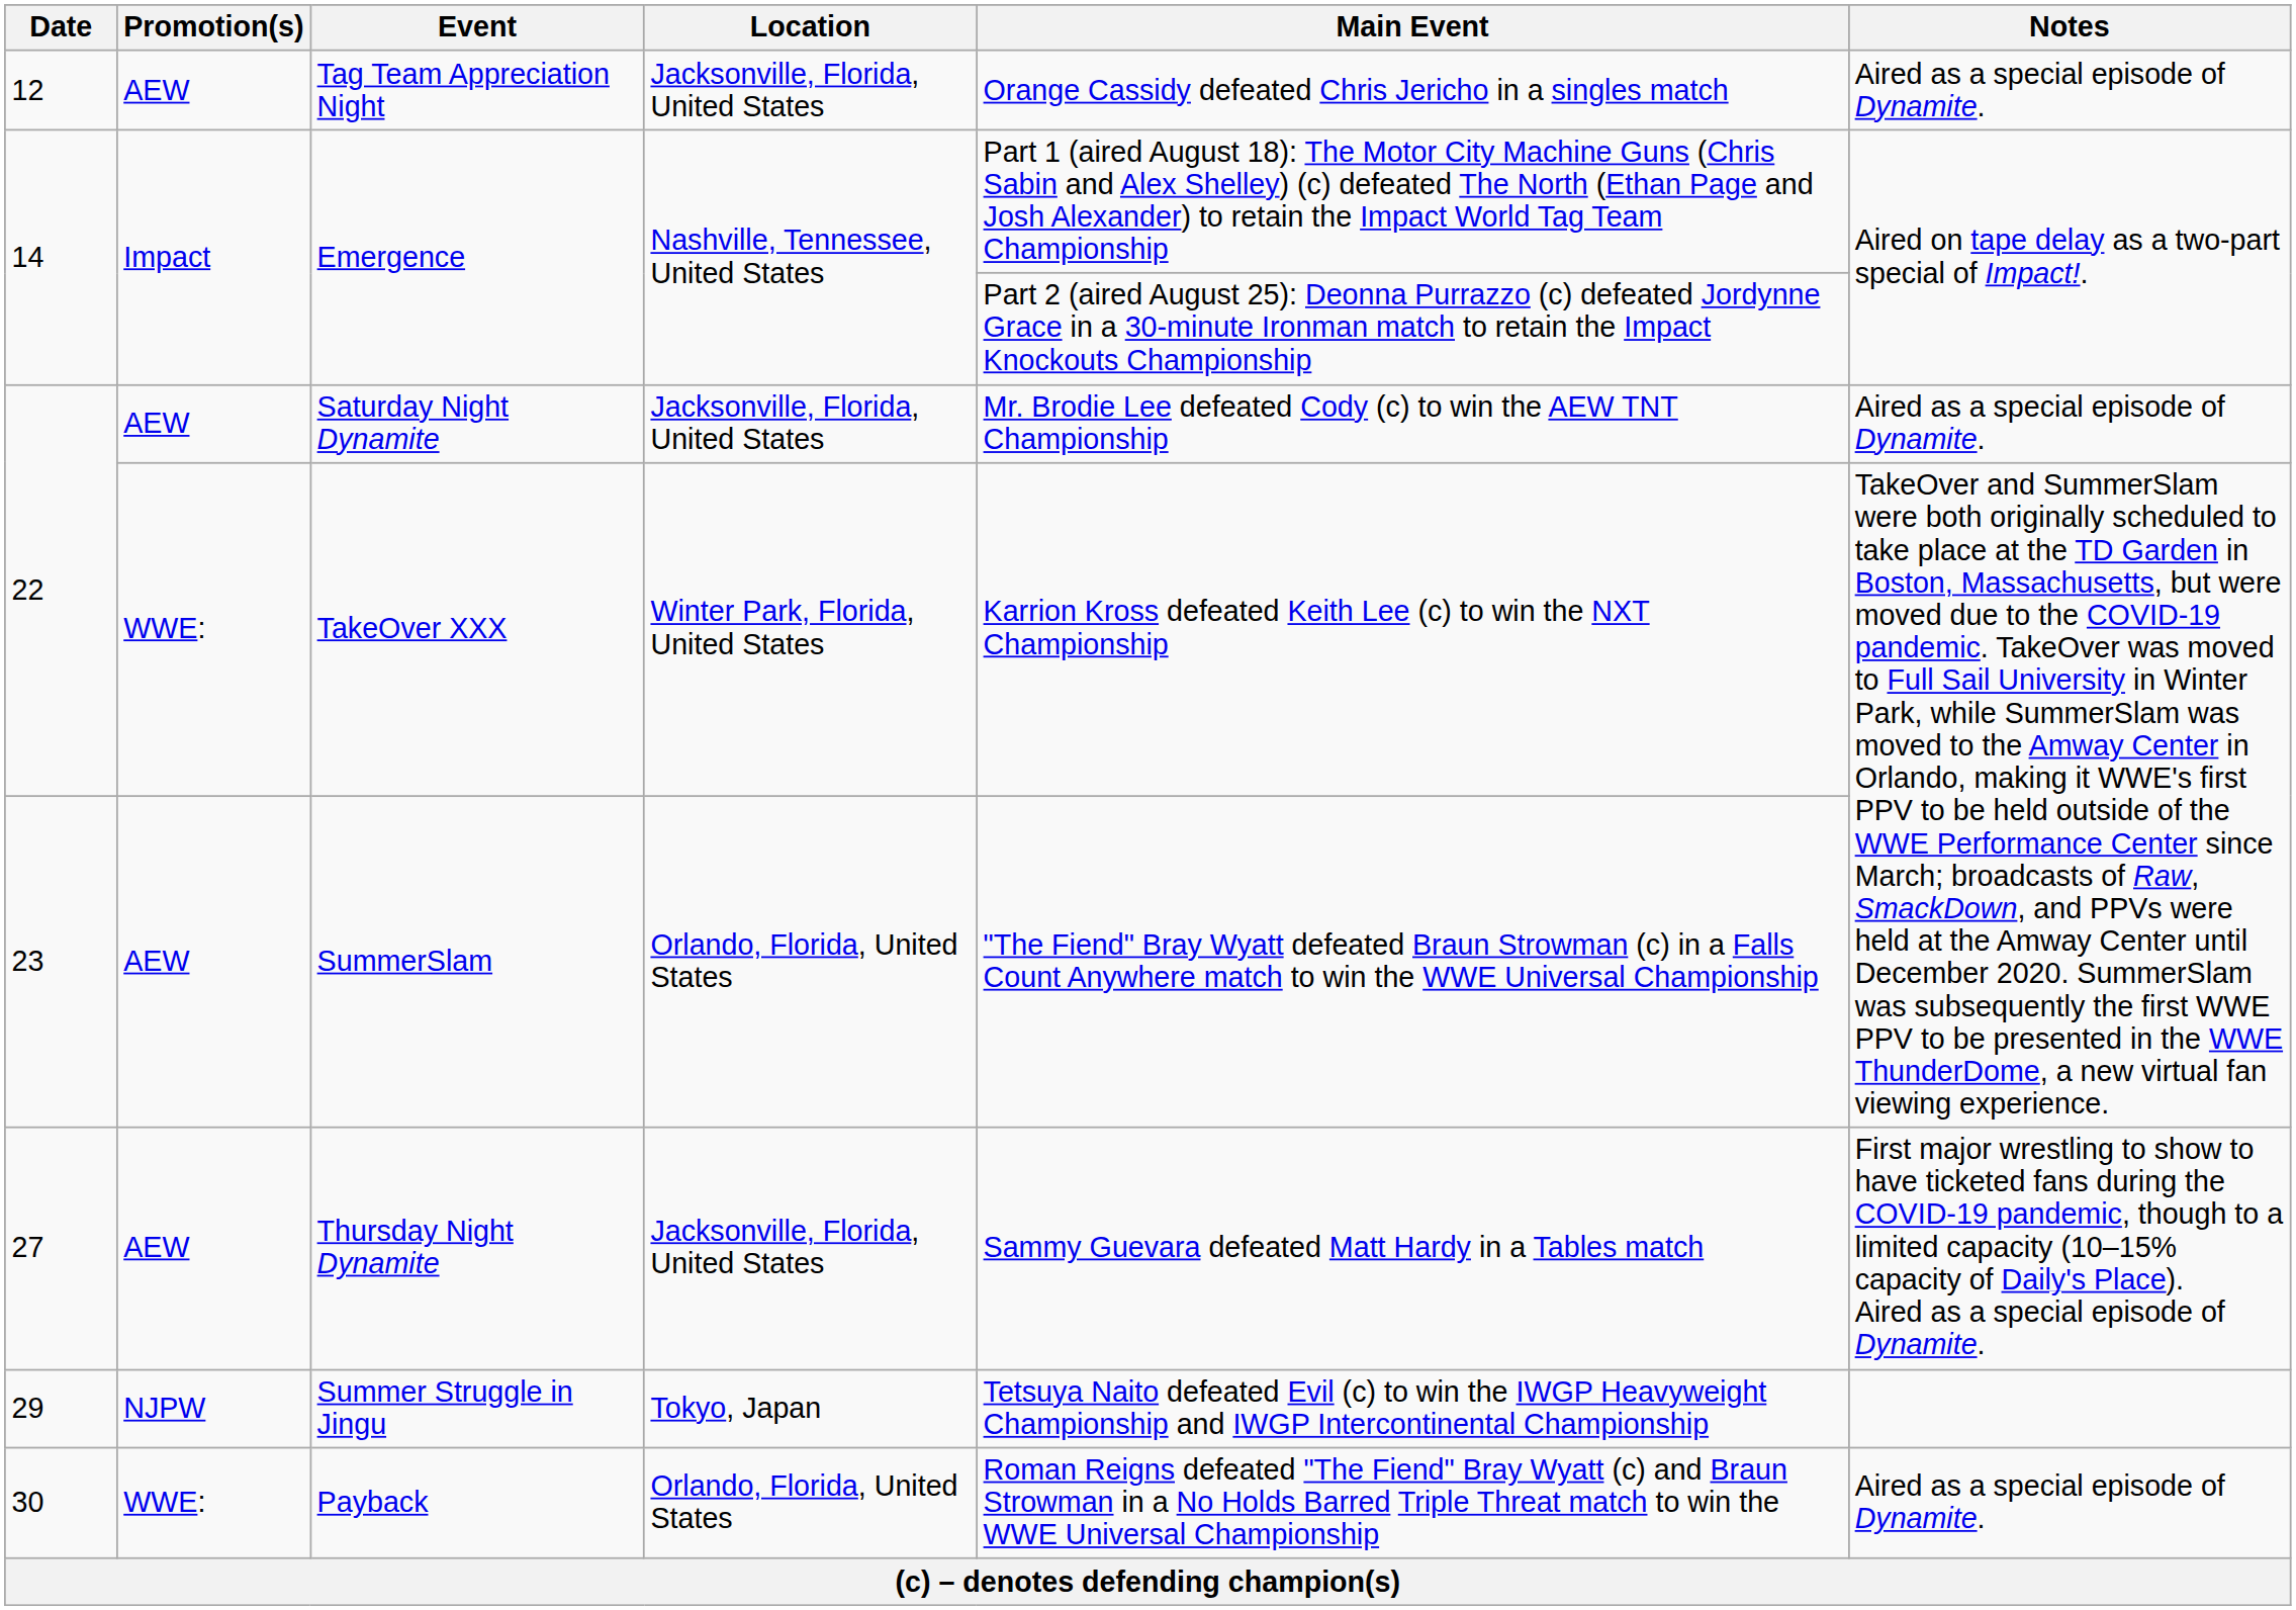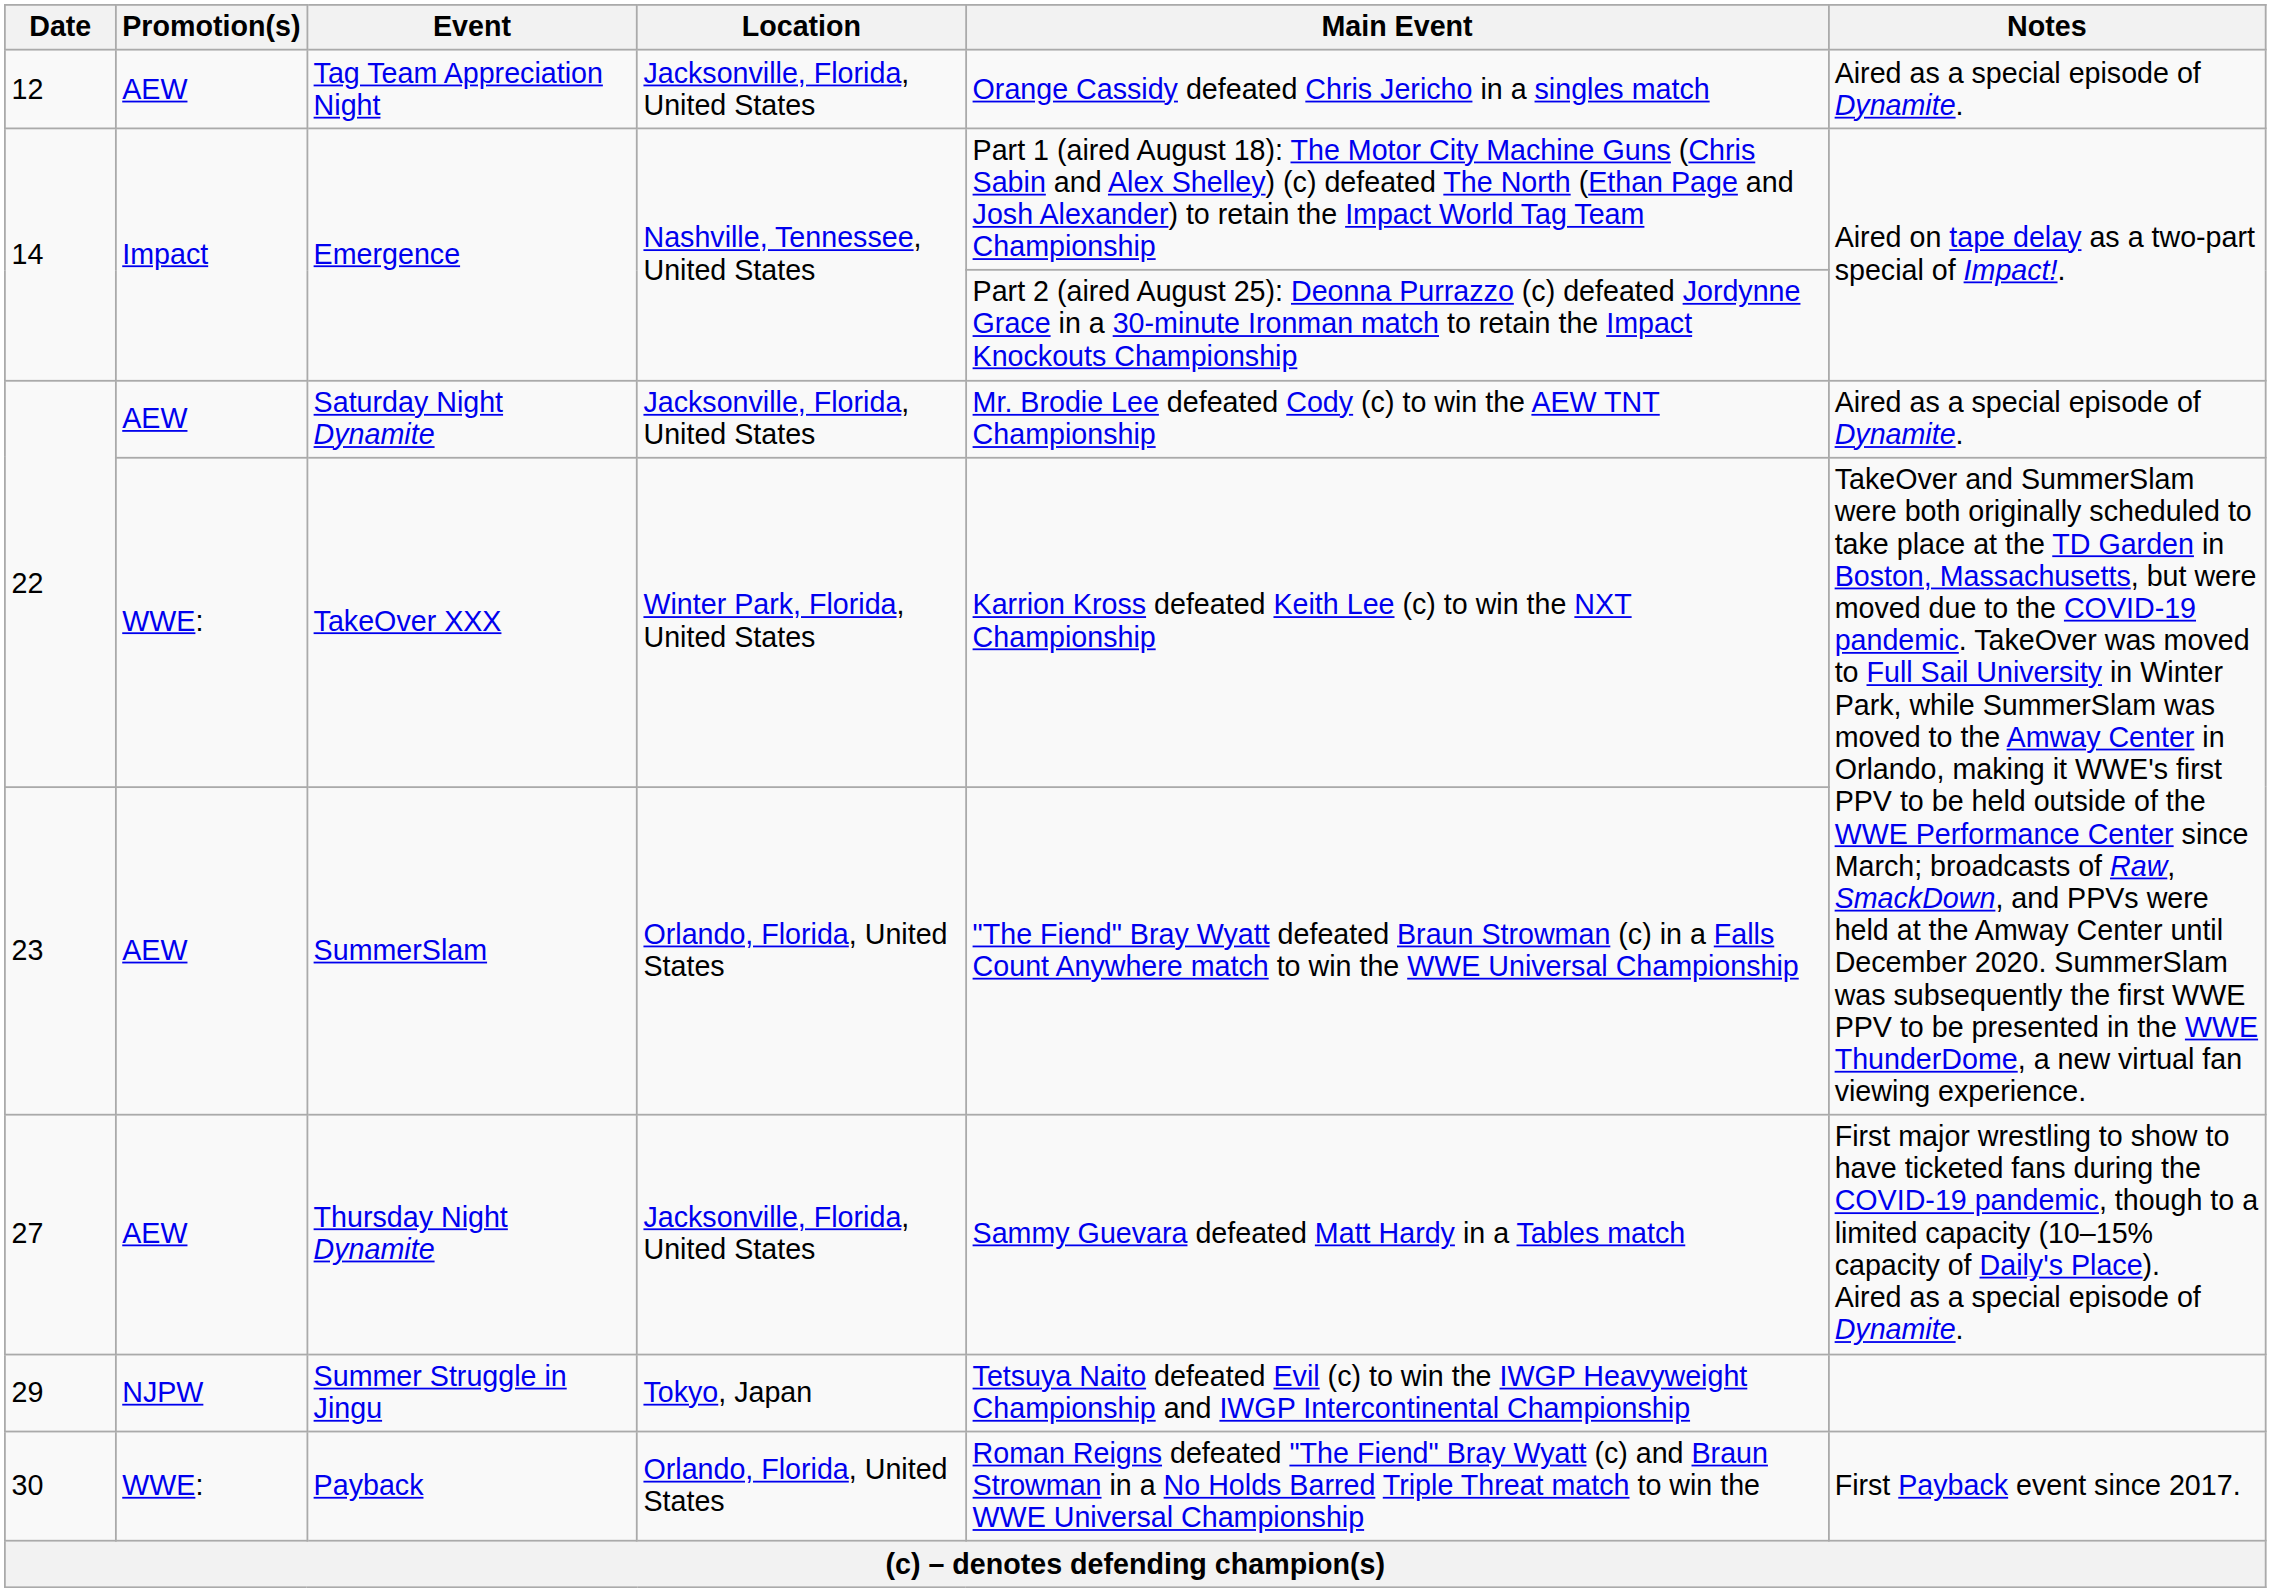 <table class="wikitable" style="width:100%;">
 <tr>
 <th width="5%">Date</th>
 <th width="5%">Promotion(s)</th>
 <th style="width:15%;">Event</th>
 <th style="width:15%;">Location</th>
 <th style="width:40%;">Main Event</th>
 <th style="width:20%;">Notes</th>
 </tr>
 <tr>
 <td>12</td>
 <td><a href='#'>AEW</a></td>
 <td><a href='#'>Tag Team Appreciation Night</a></td>
 <td><a href='#'>Jacksonville, Florida</a>, United States</td>
 <td><a href='#'>Orange Cassidy</a> defeated <a href='#'>Chris Jericho</a> in a <a href='#'>singles match</a></td>
 <td>Aired as a special episode of <em><a href='#'>Dynamite</a></em>.</td>
 </tr>
 <tr>
 <td rowspan=2>14</td>
 <td rowspan=2><a href='#'>Impact</a></td>
 <td rowspan=2><a href='#'>Emergence</a></td>
 <td rowspan=2><a href='#'>Nashville, Tennessee</a>, United States</td>
 <td>Part 1 (aired August 18): <a href='#'>The Motor City Machine Guns</a> (<a href='#'>Chris Sabin</a> and <a href='#'>Alex Shelley</a>) (c) defeated <a href='#'>The North</a> (<a href='#'>Ethan Page</a> and <a href='#'>Josh Alexander</a>) to retain the <a href='#'>Impact World Tag Team Championship</a></td>
 <td rowspan=2>Aired on <a href='#'>tape delay</a> as a two-part special of <em><a href='#'>Impact!</a></em>.</td>
 </tr>
 <tr>
 <td>Part 2 (aired August 25): <a href='#'>Deonna Purrazzo</a> (c) defeated <a href='#'>Jordynne Grace</a> in a <a href='#'>30-minute Ironman match</a> to retain the <a href='#'>Impact Knockouts Championship</a></td>
 </tr>
 <tr>
 <td rowspan=2>22</td>
 <td><a href='#'>AEW</a></td>
 <td><a href='#'>Saturday Night <em>Dynamite</em></a></td>
 <td><a href='#'>Jacksonville, Florida</a>, United States</td>
 <td><a href='#'>Mr. Brodie Lee</a> defeated <a href='#'>Cody</a> (c) to win the <a href='#'>AEW TNT Championship</a></td>
 <td>Aired as a special episode of <em><a href='#'>Dynamite</a></em>.</td>
 </tr>
 <tr>
 <td><a href='#'>WWE</a>:</td>
 <td><a href='#'>TakeOver XXX</a></td>
 <td><a href='#'>Winter Park, Florida</a>, United States</td>
 <td><a href='#'>Karrion Kross</a> defeated <a href='#'>Keith Lee</a> (c) to win the <a href='#'>NXT Championship</a></td>
 <td rowspan=2>TakeOver and SummerSlam were both originally scheduled to take place at the <a href='#'>TD Garden</a> in <a href='#'>Boston, Massachusetts</a>, but were moved due to the <a href='#'>COVID-19 pandemic</a>. TakeOver was moved to <a href='#'>Full Sail University</a> in Winter Park, while SummerSlam was moved to the <a href='#'>Amway Center</a> in Orlando, making it WWE's first PPV to be held outside of the <a href='#'>WWE Performance Center</a> since March; broadcasts of <em><a href='#'>Raw</a></em>, <em><a href='#'>SmackDown</a></em>, and PPVs were held at the Amway Center until December 2020. SummerSlam was subsequently the first WWE PPV to be presented in the <a href='#'>WWE ThunderDome</a>, a new virtual fan viewing experience.</td>
 </tr>
 <tr>
 <td>23</td>
 <td><a href='#'>AEW</a></td>
 <td><a href='#'>SummerSlam</a></td>
 <td><a href='#'>Orlando, Florida</a>, United States</td>
 <td><a href='#'>"The Fiend" Bray Wyatt</a> defeated <a href='#'>Braun Strowman</a> (c) in a <a href='#'>Falls Count Anywhere match</a> to win the <a href='#'>WWE Universal Championship</a></td>
 </tr>
 <tr>
 <td>27</td>
 <td><a href='#'>AEW</a></td>
 <td><a href='#'>Thursday Night <em>Dynamite</em></a></td>
 <td><a href='#'>Jacksonville, Florida</a>, United States</td>
 <td><a href='#'>Sammy Guevara</a> defeated <a href='#'>Matt Hardy</a> in a <a href='#'>Tables match</a></td>
 <td>First major wrestling to show to have ticketed fans during the <a href='#'>COVID-19 pandemic</a>, though to a limited capacity (10–15% capacity of <a href='#'>Daily's Place</a>).<br>Aired as a special episode of <em><a href='#'>Dynamite</a></em>.</td>
 </tr>
 <tr>
 <td>29</td>
 <td><a href='#'>NJPW</a></td>
 <td><a href='#'>Summer Struggle in Jingu</a></td>
 <td><a href='#'>Tokyo</a>, Japan</td>
 <td><a href='#'>Tetsuya Naito</a> defeated <a href='#'>Evil</a> (c) to win the <a href='#'>IWGP Heavyweight Championship</a> and <a href='#'>IWGP Intercontinental Championship</a></td>
 <td></td>
 </tr>
 <tr>
 <td>30</td>
 <td><a href='#'>WWE</a>:</td>
 <td><a href='#'>Payback</a></td>
 <td><a href='#'>Orlando, Florida</a>, United States</td>
 <td><a href='#'>Roman Reigns</a> defeated <a href='#'>"The Fiend" Bray Wyatt</a> (c) and <a href='#'>Braun Strowman</a> in a <a href='#'>No Holds Barred</a> <a href='#'>Triple Threat match</a> to win the <a href='#'>WWE Universal Championship</a></td>
-<td>Aired as a special episode of <em><a href='#'>Dynamite</a></em>.</td>
+<td>First <a href='#'>Payback</a> event since 2017.</td>
 </tr>
 <tr>
 <th colspan="6">(c) – denotes defending champion(s)</th>
 </tr>
 </table>
